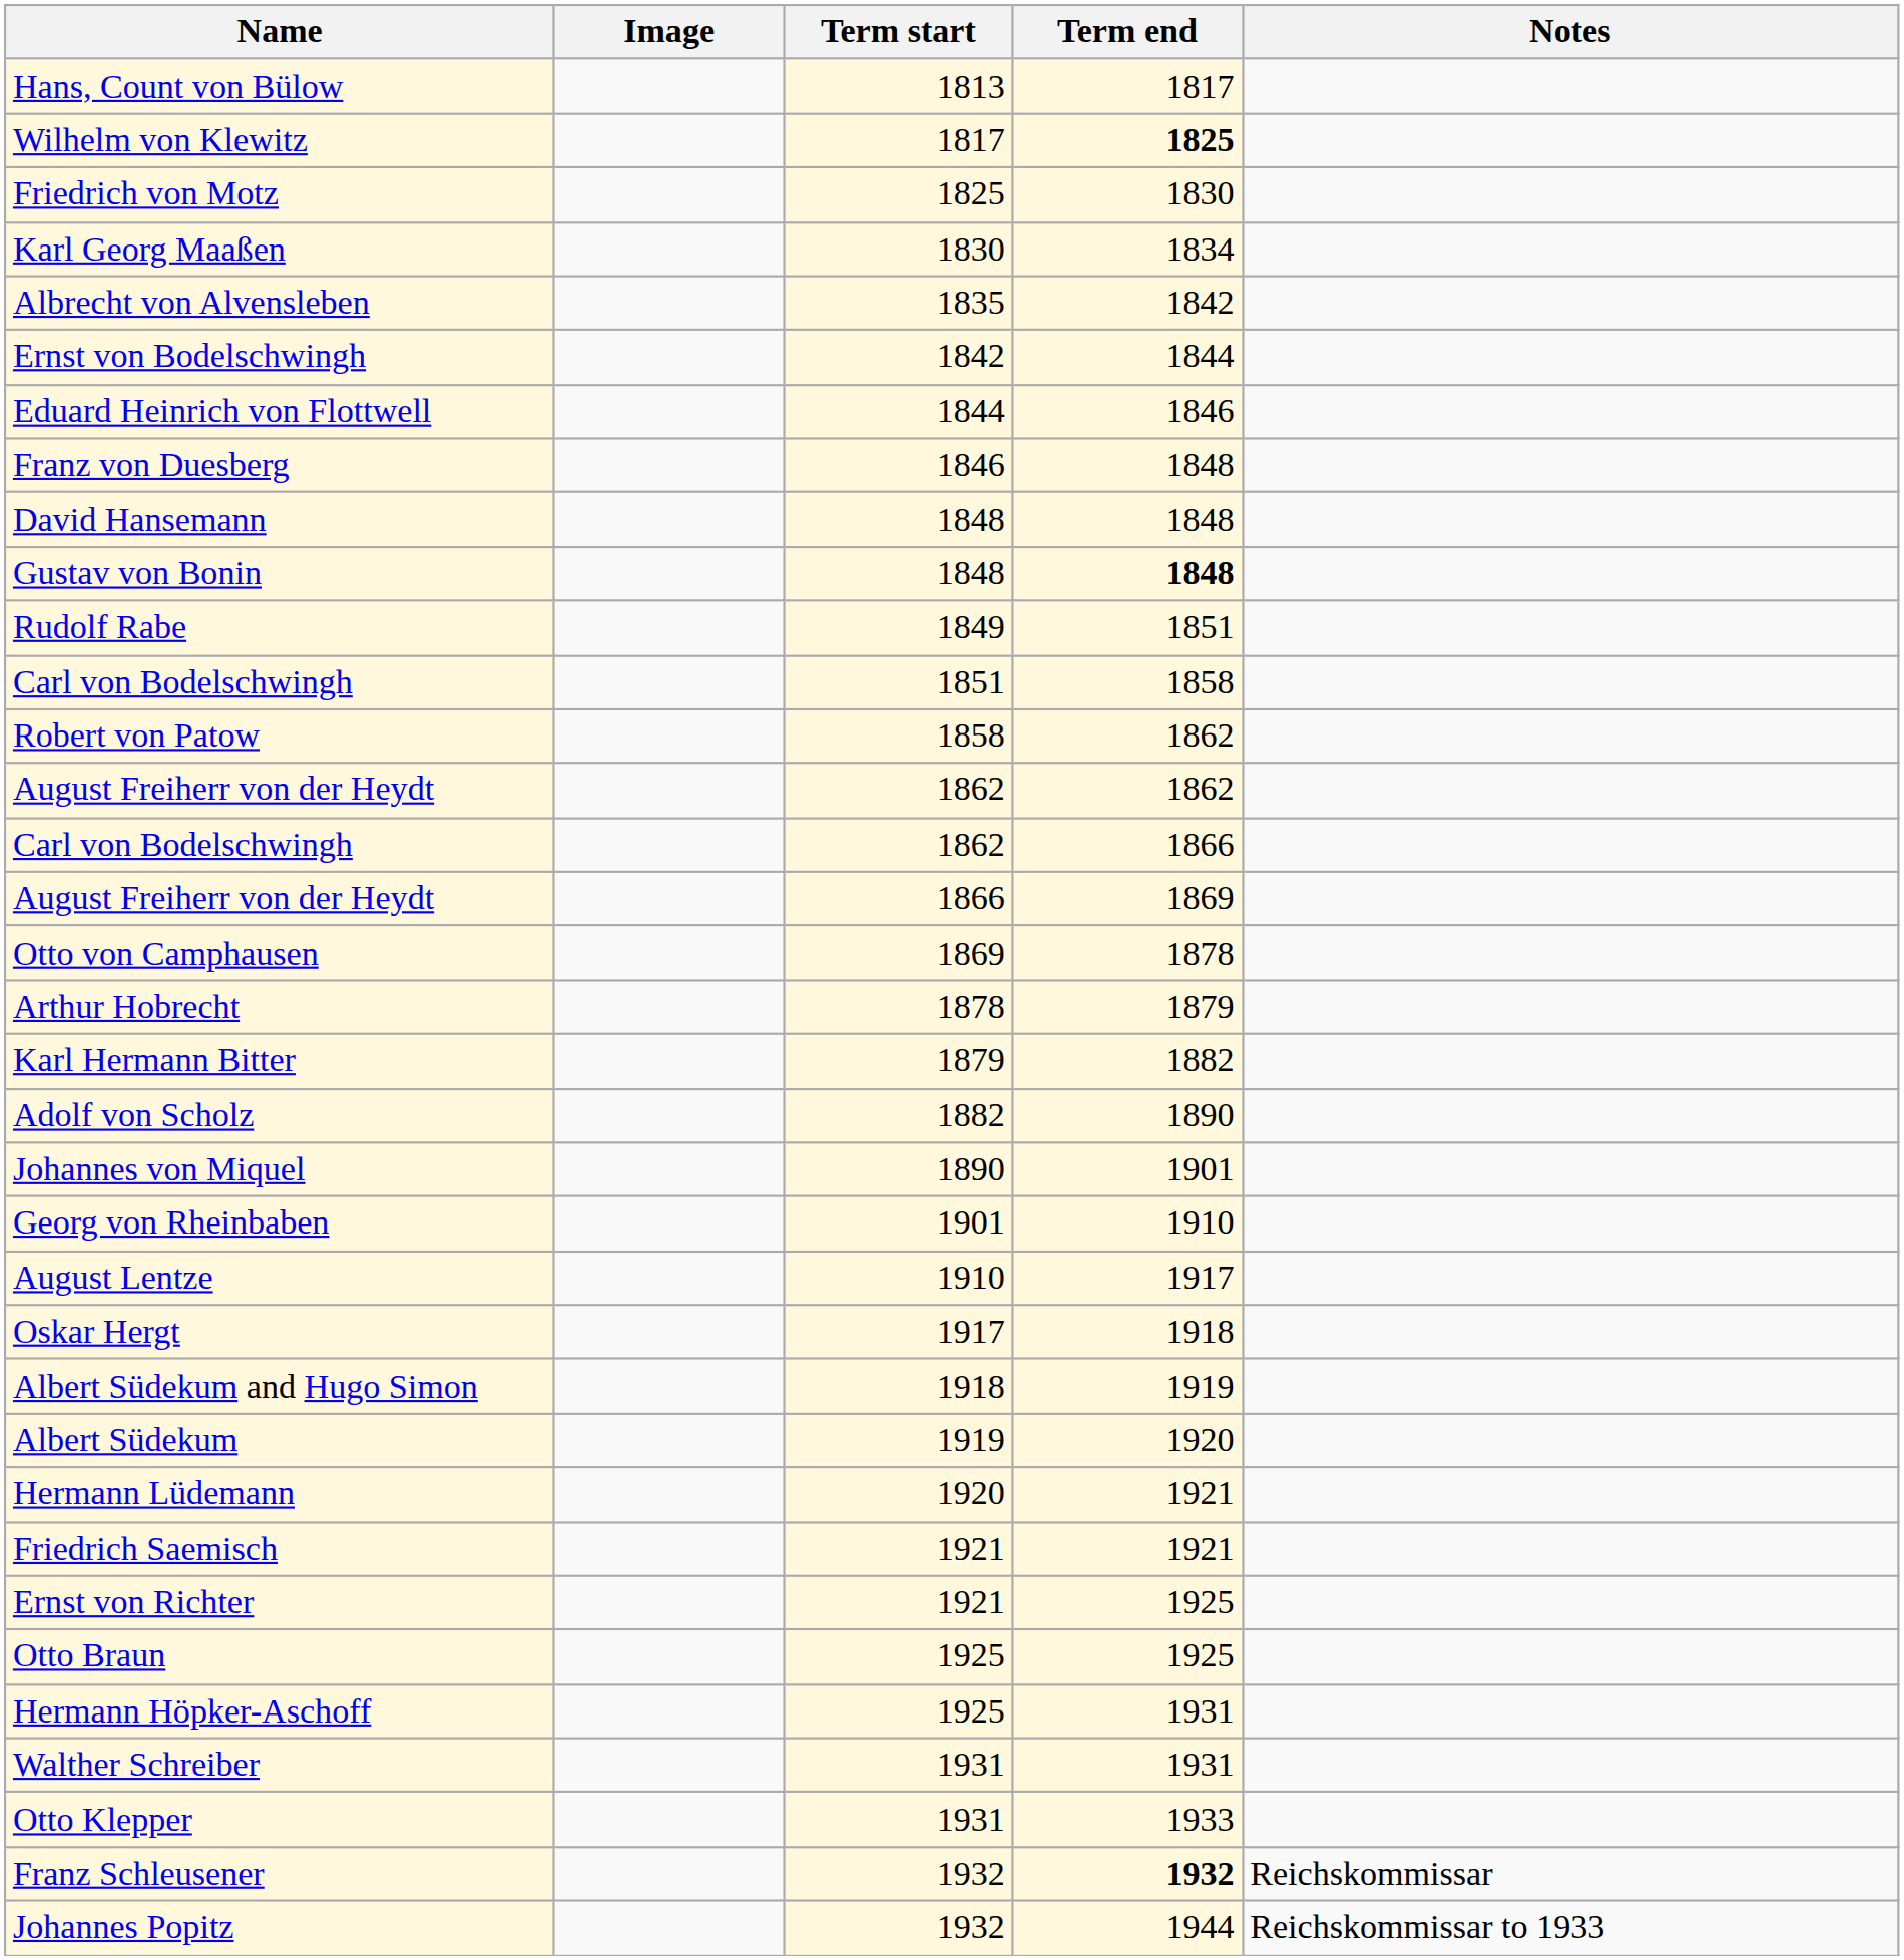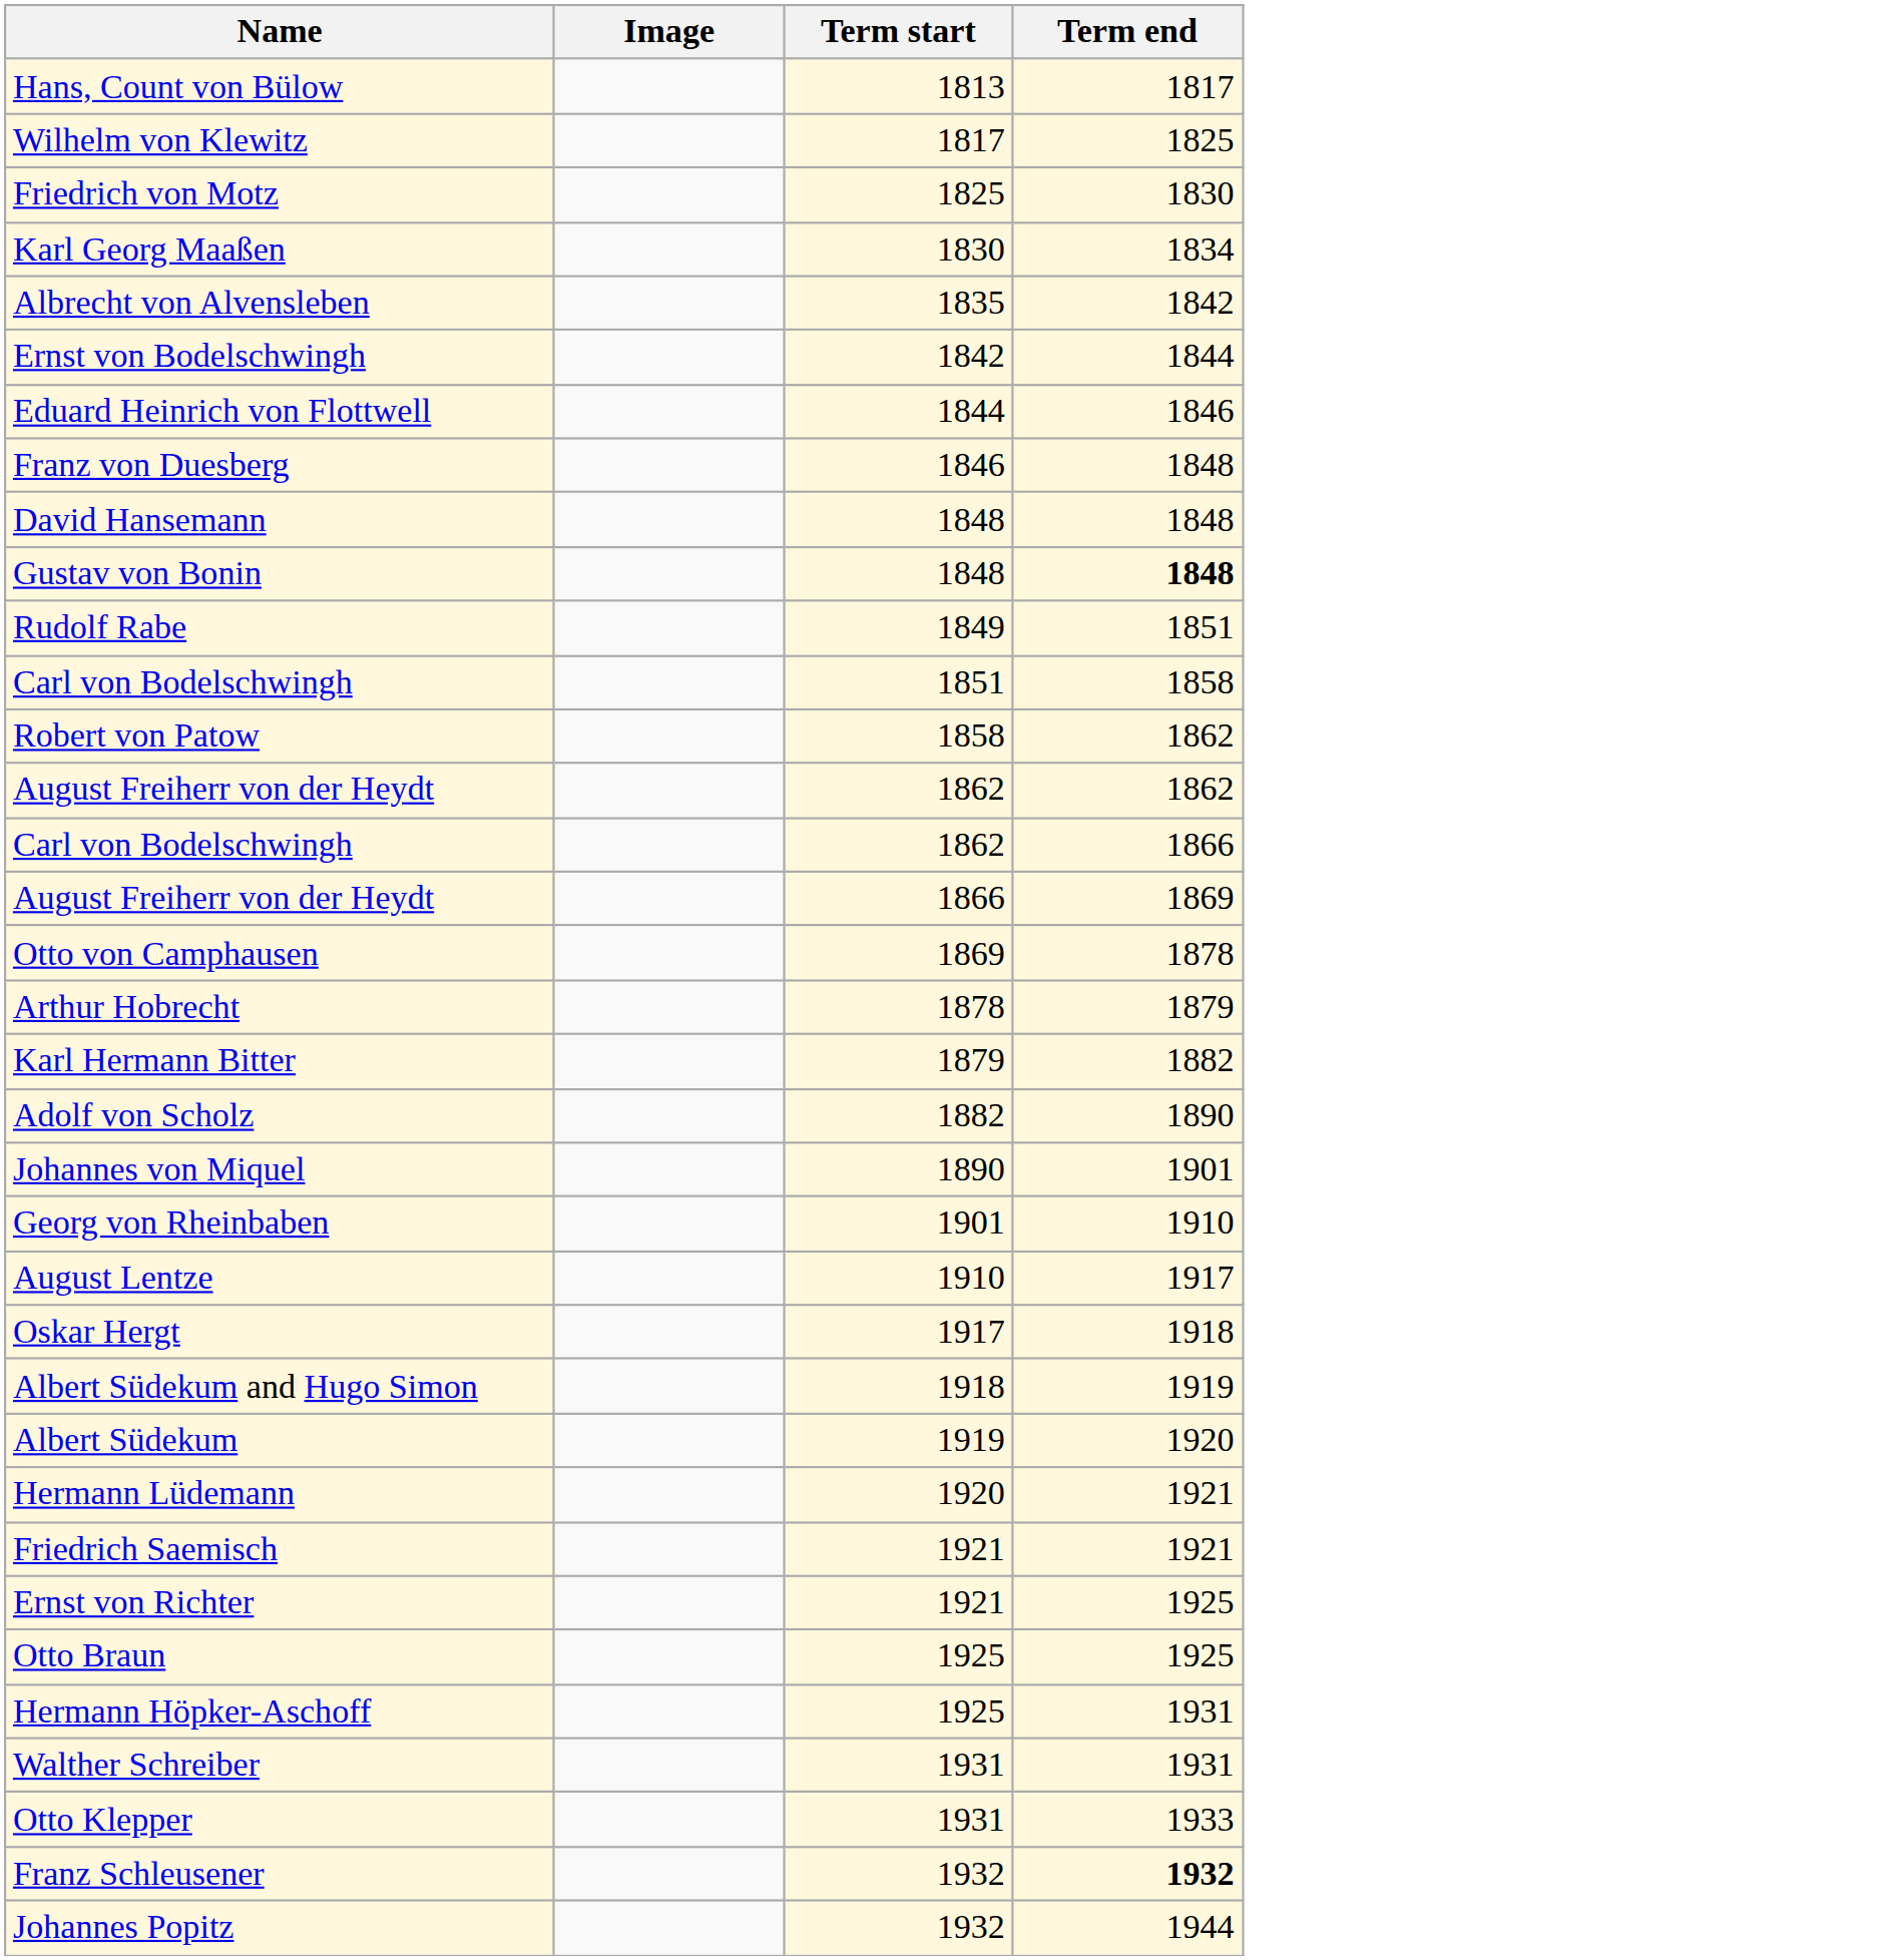 <table class="wikitable">
 <tr>
 <th width="250">Name</th>
 <th width="100">Image</th>
 <th width="100">Term start</th>
 <th width="100">Term end</th>
-<th width="300">Notes</th>
 </tr>
 <tr>
 <td style="background:#FFF8DC;"><a href='#'>Hans, Count von Bülow</a></td>
 <td align="center"></td>
 <td style="background:#FFF8DC;" align="right">1813</td>
 <td style="background:#FFF8DC;" align="right">1817</td>
-<td></td>
 </tr>
 <tr>
 <td style="background:#FFF8DC;"><a href='#'>Wilhelm von Klewitz</a></td>
 <td align="center"></td>
 <td style="background:#FFF8DC;" align="right">1817</td>
-<td style="background:#FFF8DC;" align="right"><strong>1825</strong></td>
-<td></td>
+<td style="background:#FFF8DC;" align="right">1825</td>
 </tr>
 <tr>
 <td style="background:#FFF8DC;"><a href='#'>Friedrich von Motz</a></td>
 <td align="center"></td>
 <td style="background:#FFF8DC;" align="right">1825</td>
 <td style="background:#FFF8DC;" align="right">1830</td>
-<td></td>
 </tr>
 <tr>
 <td style="background:#FFF8DC;"><a href='#'>Karl Georg Maaßen</a></td>
 <td align="center"></td>
 <td style="background:#FFF8DC;" align="right">1830</td>
 <td style="background:#FFF8DC;" align="right">1834</td>
-<td></td>
 </tr>
 <tr>
 <td style="background:#FFF8DC;"><a href='#'>Albrecht von Alvensleben</a></td>
 <td align="center"></td>
 <td style="background:#FFF8DC;" align="right">1835</td>
 <td style="background:#FFF8DC;" align="right">1842</td>
-<td></td>
 </tr>
 <tr>
 <td style="background:#FFF8DC;"><a href='#'>Ernst von Bodelschwingh</a></td>
 <td align="center"></td>
 <td style="background:#FFF8DC;" align="right">1842</td>
 <td style="background:#FFF8DC;" align="right">1844</td>
-<td></td>
 </tr>
 <tr>
 <td style="background:#FFF8DC;"><a href='#'>Eduard Heinrich von Flottwell</a></td>
 <td align="center"></td>
 <td style="background:#FFF8DC;" align="right">1844</td>
 <td style="background:#FFF8DC;" align="right">1846</td>
-<td></td>
 </tr>
 <tr>
 <td style="background:#FFF8DC;"><a href='#'>Franz von Duesberg</a></td>
 <td align="center"></td>
 <td style="background:#FFF8DC;" align="right">1846</td>
 <td style="background:#FFF8DC;" align="right">1848</td>
-<td></td>
 </tr>
 <tr>
 <td style="background:#FFF8DC;"><a href='#'>David Hansemann</a></td>
 <td align="center"></td>
 <td style="background:#FFF8DC;" align="right">1848</td>
 <td style="background:#FFF8DC;" align="right">1848</td>
-<td></td>
 </tr>
 <tr>
 <td style="background:#FFF8DC;"><a href='#'>Gustav von Bonin</a></td>
 <td align="center"></td>
 <td style="background:#FFF8DC;" align="right">1848</td>
 <td style="background:#FFF8DC;" align="right"><strong>1848</strong></td>
-<td></td>
 </tr>
 <tr>
 <td style="background:#FFF8DC;"><a href='#'>Rudolf Rabe</a></td>
 <td align="center"></td>
 <td style="background:#FFF8DC;" align="right">1849</td>
 <td style="background:#FFF8DC;" align="right">1851</td>
-<td></td>
 </tr>
 <tr>
 <td style="background:#FFF8DC;"><a href='#'>Carl von Bodelschwingh</a></td>
 <td align="center"></td>
 <td style="background:#FFF8DC;" align="right">1851</td>
 <td style="background:#FFF8DC;" align="right">1858</td>
-<td></td>
 </tr>
 <tr>
 <td style="background:#FFF8DC;"><a href='#'>Robert von Patow</a></td>
 <td align="center"></td>
 <td style="background:#FFF8DC;" align="right">1858</td>
 <td style="background:#FFF8DC;" align="right">1862</td>
-<td></td>
 </tr>
 <tr>
 <td style="background:#FFF8DC;"><a href='#'>August Freiherr von der Heydt</a></td>
 <td align="center"></td>
 <td style="background:#FFF8DC;" align="right">1862</td>
 <td style="background:#FFF8DC;" align="right">1862</td>
-<td></td>
 </tr>
 <tr>
 <td style="background:#FFF8DC;"><a href='#'>Carl von Bodelschwingh</a></td>
 <td align="center"></td>
 <td style="background:#FFF8DC;" align="right">1862</td>
 <td style="background:#FFF8DC;" align="right">1866</td>
-<td></td>
 </tr>
 <tr>
 <td style="background:#FFF8DC;"><a href='#'>August Freiherr von der Heydt</a></td>
 <td align="center"></td>
 <td style="background:#FFF8DC;" align="right">1866</td>
 <td style="background:#FFF8DC;" align="right">1869</td>
-<td></td>
 </tr>
 <tr>
 <td style="background:#FFF8DC;"><a href='#'>Otto von Camphausen</a></td>
 <td align="center"></td>
 <td style="background:#FFF8DC;" align="right">1869</td>
 <td style="background:#FFF8DC;" align="right">1878</td>
-<td></td>
 </tr>
 <tr>
 <td style="background:#FFF8DC;"><a href='#'>Arthur Hobrecht</a></td>
 <td align="center"></td>
 <td style="background:#FFF8DC;" align="right">1878</td>
 <td style="background:#FFF8DC;" align="right">1879</td>
-<td></td>
 </tr>
 <tr>
 <td style="background:#FFF8DC;"><a href='#'>Karl Hermann Bitter</a></td>
 <td align="center"></td>
 <td style="background:#FFF8DC;" align="right">1879</td>
 <td style="background:#FFF8DC;" align="right">1882</td>
-<td></td>
 </tr>
 <tr>
 <td style="background:#FFF8DC;"><a href='#'>Adolf von Scholz</a></td>
 <td align="center"></td>
 <td style="background:#FFF8DC;" align="right">1882</td>
 <td style="background:#FFF8DC;" align="right">1890</td>
-<td></td>
 </tr>
 <tr>
 <td style="background:#FFF8DC;"><a href='#'>Johannes von Miquel</a></td>
 <td align="center"></td>
 <td style="background:#FFF8DC;" align="right">1890</td>
 <td style="background:#FFF8DC;" align="right">1901</td>
-<td></td>
 </tr>
 <tr>
 <td style="background:#FFF8DC;"><a href='#'>Georg von Rheinbaben</a></td>
 <td align="center"></td>
 <td style="background:#FFF8DC;" align="right">1901</td>
 <td style="background:#FFF8DC;" align="right">1910</td>
-<td></td>
 </tr>
 <tr>
 <td style="background:#FFF8DC;"><a href='#'>August Lentze</a></td>
 <td align="center"></td>
 <td style="background:#FFF8DC;" align="right">1910</td>
 <td style="background:#FFF8DC;" align="right">1917</td>
-<td></td>
 </tr>
 <tr>
 <td style="background:#FFF8DC;"><a href='#'>Oskar Hergt</a></td>
 <td align="center"></td>
 <td style="background:#FFF8DC;" align="right">1917</td>
 <td style="background:#FFF8DC;" align="right">1918</td>
-<td></td>
 </tr>
 <tr>
 <td style="background:#FFF8DC;"><a href='#'>Albert Südekum</a> and <a href='#'>Hugo Simon</a></td>
 <td align="center"></td>
 <td style="background:#FFF8DC;" align="right">1918</td>
 <td style="background:#FFF8DC;" align="right">1919</td>
-<td></td>
 </tr>
 <tr>
 <td style="background:#FFF8DC;"><a href='#'>Albert Südekum</a></td>
 <td align="center"></td>
 <td style="background:#FFF8DC;" align="right">1919</td>
 <td style="background:#FFF8DC;" align="right">1920</td>
-<td></td>
 </tr>
 <tr>
 <td style="background:#FFF8DC;"><a href='#'>Hermann Lüdemann</a></td>
 <td align="center"></td>
 <td style="background:#FFF8DC;" align="right">1920</td>
 <td style="background:#FFF8DC;" align="right">1921</td>
-<td></td>
 </tr>
 <tr>
 <td style="background:#FFF8DC;"><a href='#'>Friedrich Saemisch</a></td>
 <td align="center"></td>
 <td style="background:#FFF8DC;" align="right">1921</td>
 <td style="background:#FFF8DC;" align="right">1921</td>
-<td></td>
 </tr>
 <tr>
 <td style="background:#FFF8DC;"><a href='#'>Ernst von Richter</a></td>
 <td align="center"></td>
 <td style="background:#FFF8DC;" align="right">1921</td>
 <td style="background:#FFF8DC;" align="right">1925</td>
-<td></td>
 </tr>
 <tr>
 <td style="background:#FFF8DC;"><a href='#'>Otto Braun</a></td>
 <td align="center"></td>
 <td style="background:#FFF8DC;" align="right">1925</td>
 <td style="background:#FFF8DC;" align="right">1925</td>
-<td></td>
 </tr>
 <tr>
 <td style="background:#FFF8DC;"><a href='#'>Hermann Höpker-Aschoff</a></td>
 <td align="center"></td>
 <td style="background:#FFF8DC;" align="right">1925</td>
 <td style="background:#FFF8DC;" align="right">1931</td>
-<td></td>
 </tr>
 <tr>
 <td style="background:#FFF8DC;"><a href='#'>Walther Schreiber</a></td>
 <td align="center"></td>
 <td style="background:#FFF8DC;" align="right">1931</td>
 <td style="background:#FFF8DC;" align="right">1931</td>
-<td></td>
 </tr>
 <tr>
 <td style="background:#FFF8DC;"><a href='#'>Otto Klepper</a></td>
 <td align="center"></td>
 <td style="background:#FFF8DC;" align="right">1931</td>
 <td style="background:#FFF8DC;" align="right">1933</td>
-<td></td>
 </tr>
 <tr>
 <td style="background:#FFF8DC;"><a href='#'>Franz Schleusener</a></td>
 <td align="center"></td>
 <td style="background:#FFF8DC;" align="right">1932</td>
 <td style="background:#FFF8DC;" align="right"><strong>1932</strong></td>
-<td>Reichskommissar</td>
 </tr>
 <tr>
 <td style="background:#FFF8DC;"><a href='#'>Johannes Popitz</a></td>
 <td align="center"></td>
 <td style="background:#FFF8DC;" align="right">1932</td>
 <td style="background:#FFF8DC;" align="right">1944</td>
-<td>Reichskommissar to 1933</td>
 </tr>
 </table>
